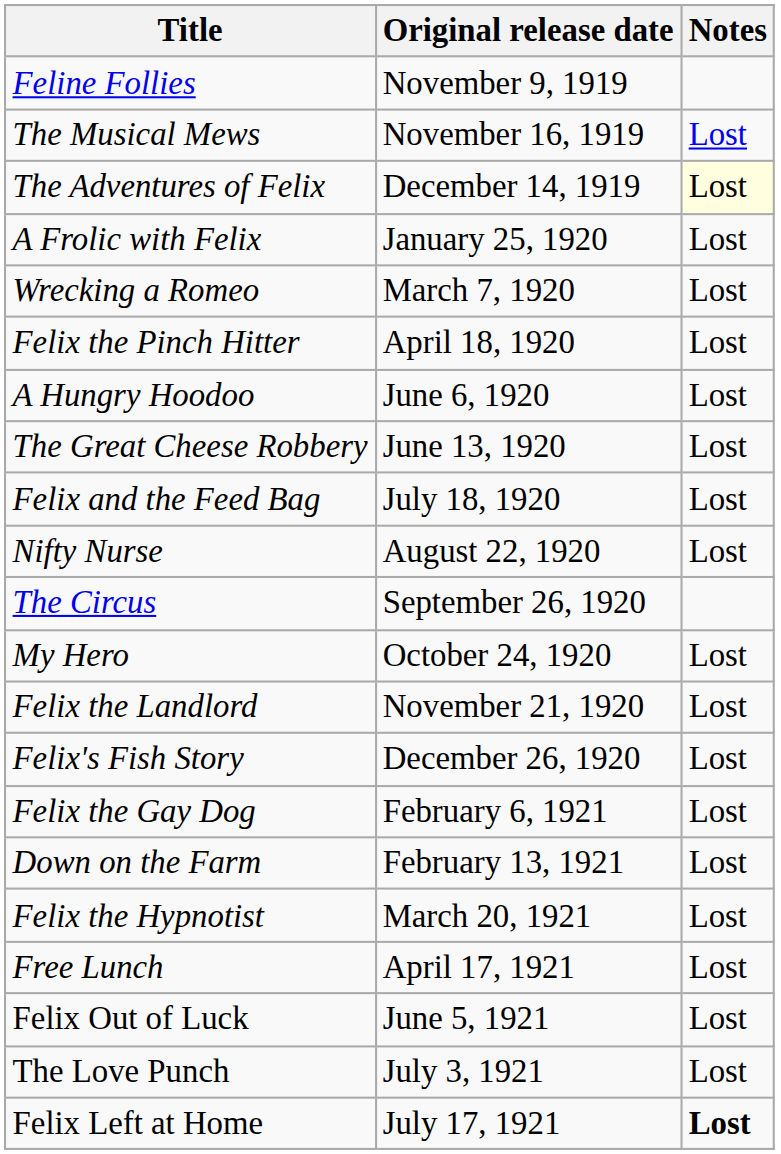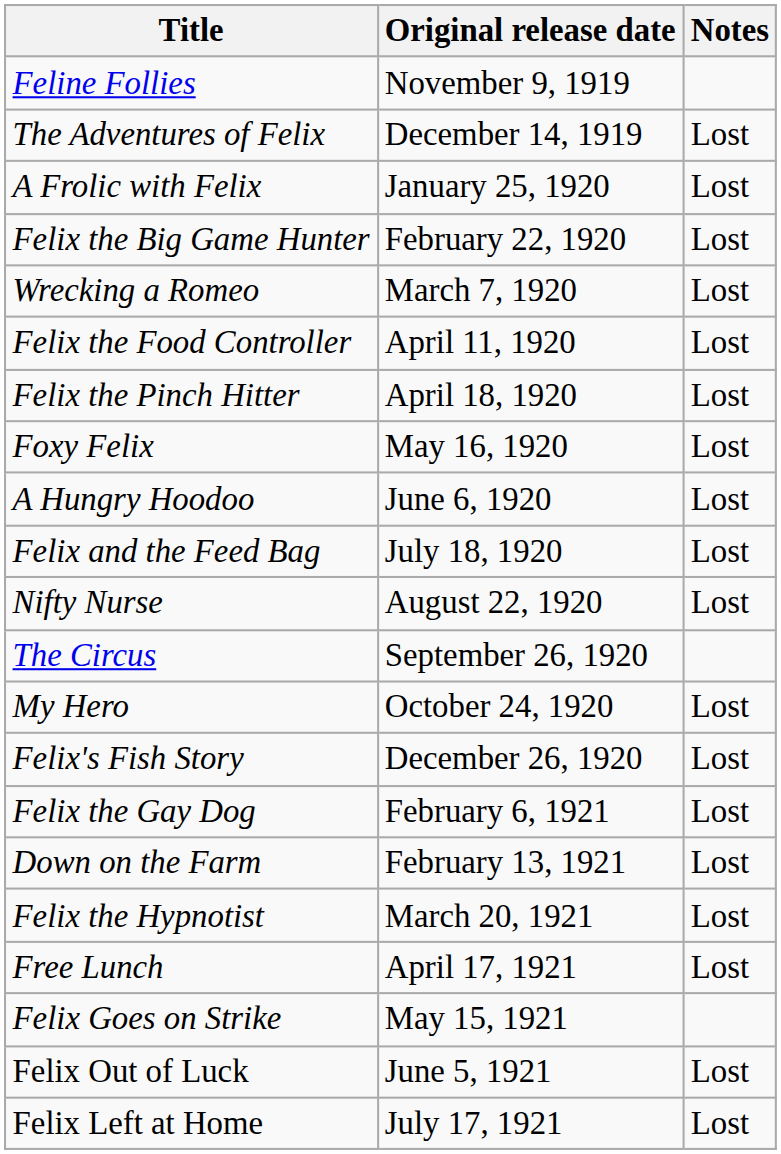 <table class="wikitable">
 <tr>
 <th>Title</th>
 <th>Original release date</th>
 <th>Notes</th>
 </tr>
 <tr>
 <td><em><a href='#'>Feline Follies</a></em> </td>
 <td>November 9, 1919</td>
 <td></td>
 </tr>
 <tr>
-<td><em>The Musical Mews</em></td>
-<td>November 16, 1919</td>
-<td><a href='#'>Lost</a></td>
-</tr>
-<tr>
 <td><em>The Adventures of Felix</em></td>
 <td>December 14, 1919</td>
-<td style="background: lightyellow;">Lost</td>
+<td>Lost</td>
 </tr>
 <tr>
 <td><em>A Frolic with Felix</em></td>
 <td>January 25, 1920</td>
+<td>Lost</td>
+</tr>
+<tr>
+<td><em>Felix the Big Game Hunter</em></td>
+<td>February 22, 1920</td>
 <td>Lost</td>
 </tr>
 <tr>
 <td><em>Wrecking a Romeo</em></td>
 <td>March 7, 1920</td>
 <td>Lost</td>
 </tr>
 <tr>
+<td><em>Felix the Food Controller</em></td>
+<td>April 11, 1920</td>
+<td>Lost</td>
+</tr>
+<tr>
 <td><em>Felix the Pinch Hitter</em></td>
 <td>April 18, 1920</td>
 <td>Lost</td>
 </tr>
 <tr>
-<td><em>A Hungry Hoodoo</em></td>
-<td>June 6, 1920</td>
+<td><em>Foxy Felix</em></td>
+<td>May 16, 1920</td>
 <td>Lost</td>
 </tr>
 <tr>
-<td><em>The Great Cheese Robbery</em></td>
-<td>June 13, 1920</td>
+<td><em>A Hungry Hoodoo</em></td>
+<td>June 6, 1920</td>
 <td>Lost</td>
 </tr>
 <tr>
 <td><em>Felix and the Feed Bag</em></td>
 <td>July 18, 1920</td>
 <td>Lost</td>
 </tr>
 <tr>
 <td><em>Nifty Nurse</em></td>
 <td>August 22, 1920</td>
 <td>Lost</td>
 </tr>
 <tr>
 <td><em><a href='#'>The Circus</a></em> </td>
 <td>September 26, 1920</td>
 <td></td>
 </tr>
 <tr>
 <td><em>My Hero</em></td>
 <td>October 24, 1920</td>
-<td>Lost</td>
-</tr>
-<tr>
-<td><em>Felix the Landlord</em></td>
-<td>November 21, 1920</td>
 <td>Lost</td>
 </tr>
 <tr>
 <td><em>Felix's Fish Story</em></td>
 <td>December 26, 1920</td>
 <td>Lost</td>
 </tr>
 <tr>
 <td><em>Felix the Gay Dog</em></td>
 <td>February 6, 1921</td>
 <td>Lost</td>
 </tr>
 <tr>
 <td><em>Down on the Farm</em></td>
 <td>February 13, 1921</td>
 <td>Lost</td>
 </tr>
 <tr>
 <td><em>Felix the Hypnotist</em></td>
 <td>March 20, 1921</td>
 <td>Lost</td>
 </tr>
 <tr>
 <td><em>Free Lunch</em></td>
 <td>April 17, 1921</td>
 <td>Lost</td>
 </tr>
 <tr>
+<td><em>Felix Goes on Strike</em> <em></td>
+<td>May 15, 1921</td>
+<td></td>
+</tr>
+<tr>
 <td></em>Felix Out of Luck<em></td>
 <td>June 5, 1921</td>
 <td>Lost</td>
 </tr>
 <tr>
-<td></em>The Love Punch<em></td>
-<td>July 3, 1921</td>
+<td></em>Felix Left at Home<em></td>
+<td>July 17, 1921</td>
 <td>Lost</td>
 </tr>
-<tr>
-<td></em>Felix Left at Home<em></td>
-<td>July 17, 1921</td>
-<td><strong>Lost</strong></td>
-</tr>
 </table>
